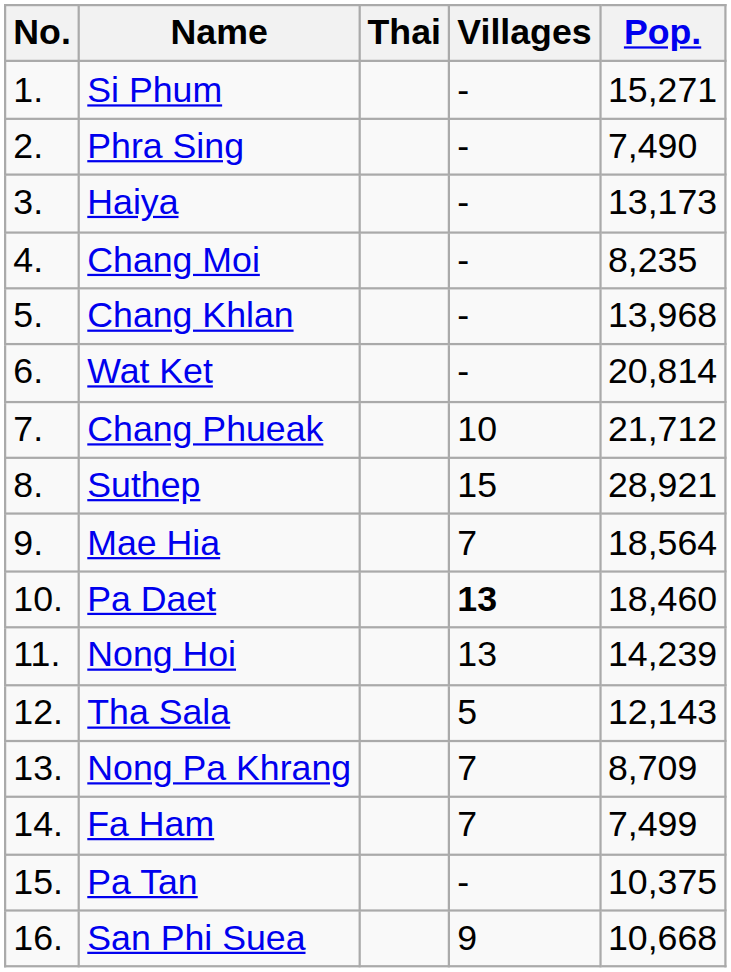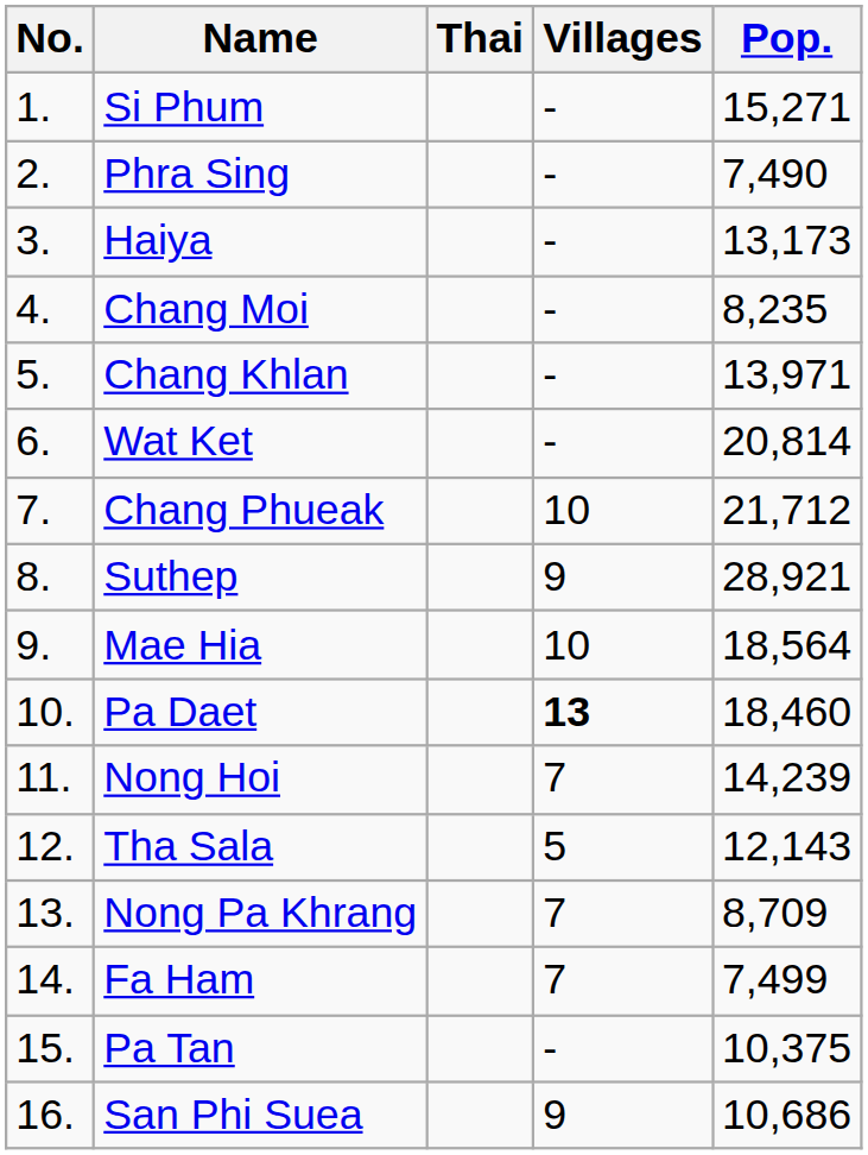 <table class="wikitable sortable">
 <tr>
 <th>No.</th>
 <th>Name</th>
 <th>Thai</th>
 <th>Villages</th>
 <th><a href='#'>Pop.</a></th>
 </tr>
 <tr>
 <td>1.</td>
 <td><a href='#'>Si Phum</a></td>
 <td></td>
 <td>-</td>
 <td>15,271</td>
 </tr>
 <tr>
 <td>2.</td>
 <td><a href='#'>Phra Sing</a></td>
 <td></td>
 <td>-</td>
 <td>7,490</td>
 </tr>
 <tr>
 <td>3.</td>
 <td><a href='#'>Haiya</a></td>
 <td></td>
 <td>-</td>
 <td>13,173</td>
 </tr>
 <tr>
 <td>4.</td>
 <td><a href='#'>Chang Moi</a></td>
 <td></td>
 <td>-</td>
 <td>8,235</td>
 </tr>
 <tr>
 <td>5.</td>
 <td><a href='#'>Chang Khlan</a></td>
 <td></td>
 <td>-</td>
-<td>13,968</td>
+<td>13,971</td>
 </tr>
 <tr>
 <td>6.</td>
 <td><a href='#'>Wat Ket</a></td>
 <td></td>
 <td>-</td>
 <td>20,814</td>
 </tr>
 <tr>
 <td>7.</td>
 <td><a href='#'>Chang Phueak</a></td>
 <td></td>
 <td>10</td>
 <td>21,712</td>
 </tr>
 <tr>
 <td>8.</td>
 <td><a href='#'>Suthep</a></td>
 <td></td>
-<td>15</td>
+<td>9</td>
 <td>28,921</td>
 </tr>
 <tr>
 <td>9.</td>
 <td><a href='#'>Mae Hia</a></td>
 <td></td>
-<td>7</td>
+<td>10</td>
 <td>18,564</td>
 </tr>
 <tr>
 <td>10.</td>
 <td><a href='#'>Pa Daet</a></td>
 <td></td>
 <td><strong>13</strong></td>
 <td>18,460</td>
 </tr>
 <tr>
 <td>11.</td>
 <td><a href='#'>Nong Hoi</a></td>
 <td></td>
-<td>13</td>
+<td>7</td>
 <td>14,239</td>
 </tr>
 <tr>
 <td>12.</td>
 <td><a href='#'>Tha Sala</a></td>
 <td></td>
 <td>5</td>
 <td>12,143</td>
 </tr>
 <tr>
 <td>13.</td>
 <td><a href='#'>Nong Pa Khrang</a></td>
 <td></td>
 <td>7</td>
 <td>8,709</td>
 </tr>
 <tr>
 <td>14.</td>
 <td><a href='#'>Fa Ham</a></td>
 <td></td>
 <td>7</td>
 <td>7,499</td>
 </tr>
 <tr>
 <td>15.</td>
 <td><a href='#'>Pa Tan</a></td>
 <td></td>
 <td>-</td>
 <td>10,375</td>
 </tr>
 <tr>
 <td>16.</td>
 <td><a href='#'>San Phi Suea</a></td>
 <td></td>
 <td>9</td>
-<td>10,668</td>
+<td>10,686</td>
 </tr>
 </table>
